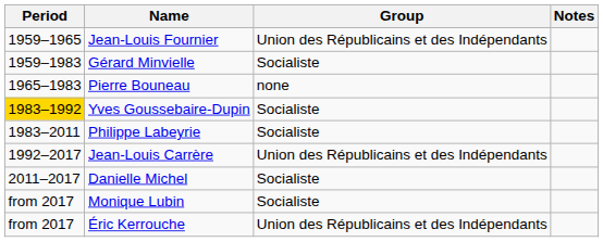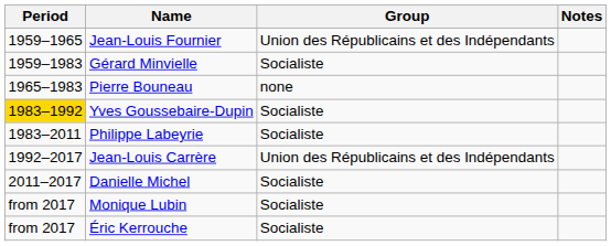 <table class="wikitable sortable">
 <tr>
 <th>Period</th>
 <th>Name</th>
 <th>Group</th>
 <th>Notes</th>
 </tr>
 <tr>
 <td>1959–1965</td>
 <td><a href='#'>Jean-Louis Fournier</a></td>
 <td>Union des Républicains et des Indépendants</td>
 <td></td>
 </tr>
 <tr>
 <td>1959–1983</td>
 <td><a href='#'>Gérard Minvielle</a></td>
 <td>Socialiste</td>
 <td></td>
 </tr>
 <tr>
 <td>1965–1983</td>
 <td><a href='#'>Pierre Bouneau</a></td>
 <td>none</td>
 <td></td>
 </tr>
 <tr>
 <td style="background: gold;">1983–1992</td>
 <td><a href='#'>Yves Goussebaire-Dupin</a></td>
 <td>Socialiste</td>
 <td></td>
 </tr>
 <tr>
 <td>1983–2011</td>
 <td><a href='#'>Philippe Labeyrie</a></td>
 <td>Socialiste</td>
 <td></td>
 </tr>
 <tr>
 <td>1992–2017</td>
 <td><a href='#'>Jean-Louis Carrère</a></td>
 <td>Union des Républicains et des Indépendants</td>
 <td></td>
 </tr>
 <tr>
 <td>2011–2017</td>
 <td><a href='#'>Danielle Michel</a></td>
 <td>Socialiste</td>
 <td></td>
 </tr>
 <tr>
 <td>from 2017</td>
 <td><a href='#'>Monique Lubin</a></td>
 <td>Socialiste</td>
 <td></td>
 </tr>
 <tr>
 <td>from 2017</td>
 <td><a href='#'>Éric Kerrouche</a></td>
-<td>Union des Républicains et des Indépendants</td>
+<td>Socialiste</td>
 <td></td>
 </tr>
 </table>
